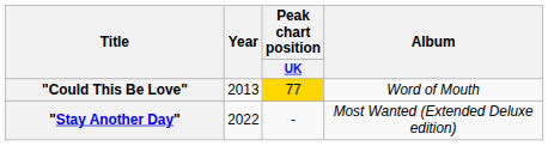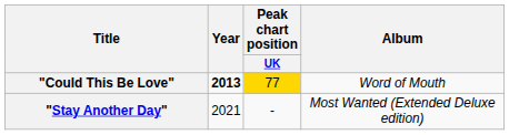 <table class="wikitable plainrowheaders" style="text-align:center;">
 <tr>
 <th scope="col" rowspan="2" style="width:15em;">Title</th>
 <th scope="col" rowspan="2" style="width:1em;">Year</th>
 <th scope="col">Peak chart position</th>
 <th scope="col" rowspan="2">Album</th>
 </tr>
 <tr>
 <th scope="col" style="width:3em;font-size:85%;"><a href='#'>UK</a><br></th>
 </tr>
 <tr>
 <th scope="row">"Could This Be Love"</th>
-<td>2013</td>
+<td><strong>2013</strong></td>
 <td style="background: gold;">77</td>
 <td><em>Word of Mouth</em></td>
 </tr>
 <tr>
 <th scope="row">"<a href='#'>Stay Another Day</a>"</th>
-<td>2022</td>
+<td>2021</td>
 <td>-</td>
 <td><em>Most Wanted (Extended Deluxe edition)</em></td>
 </tr>
 </table>
